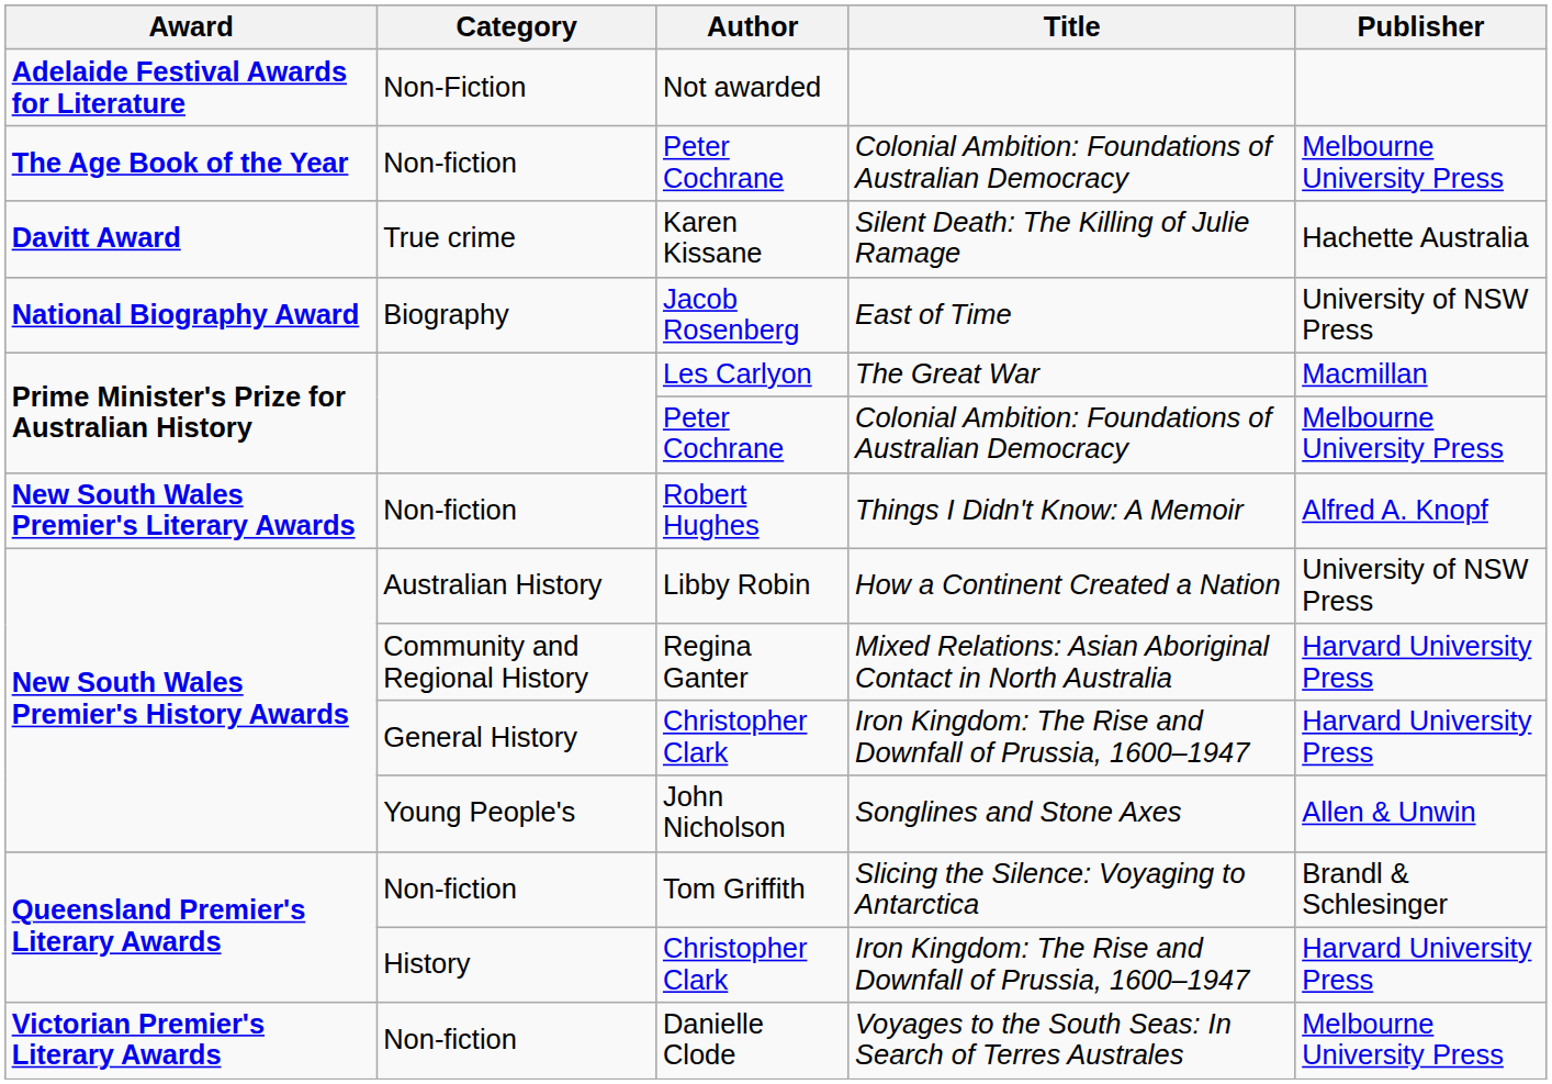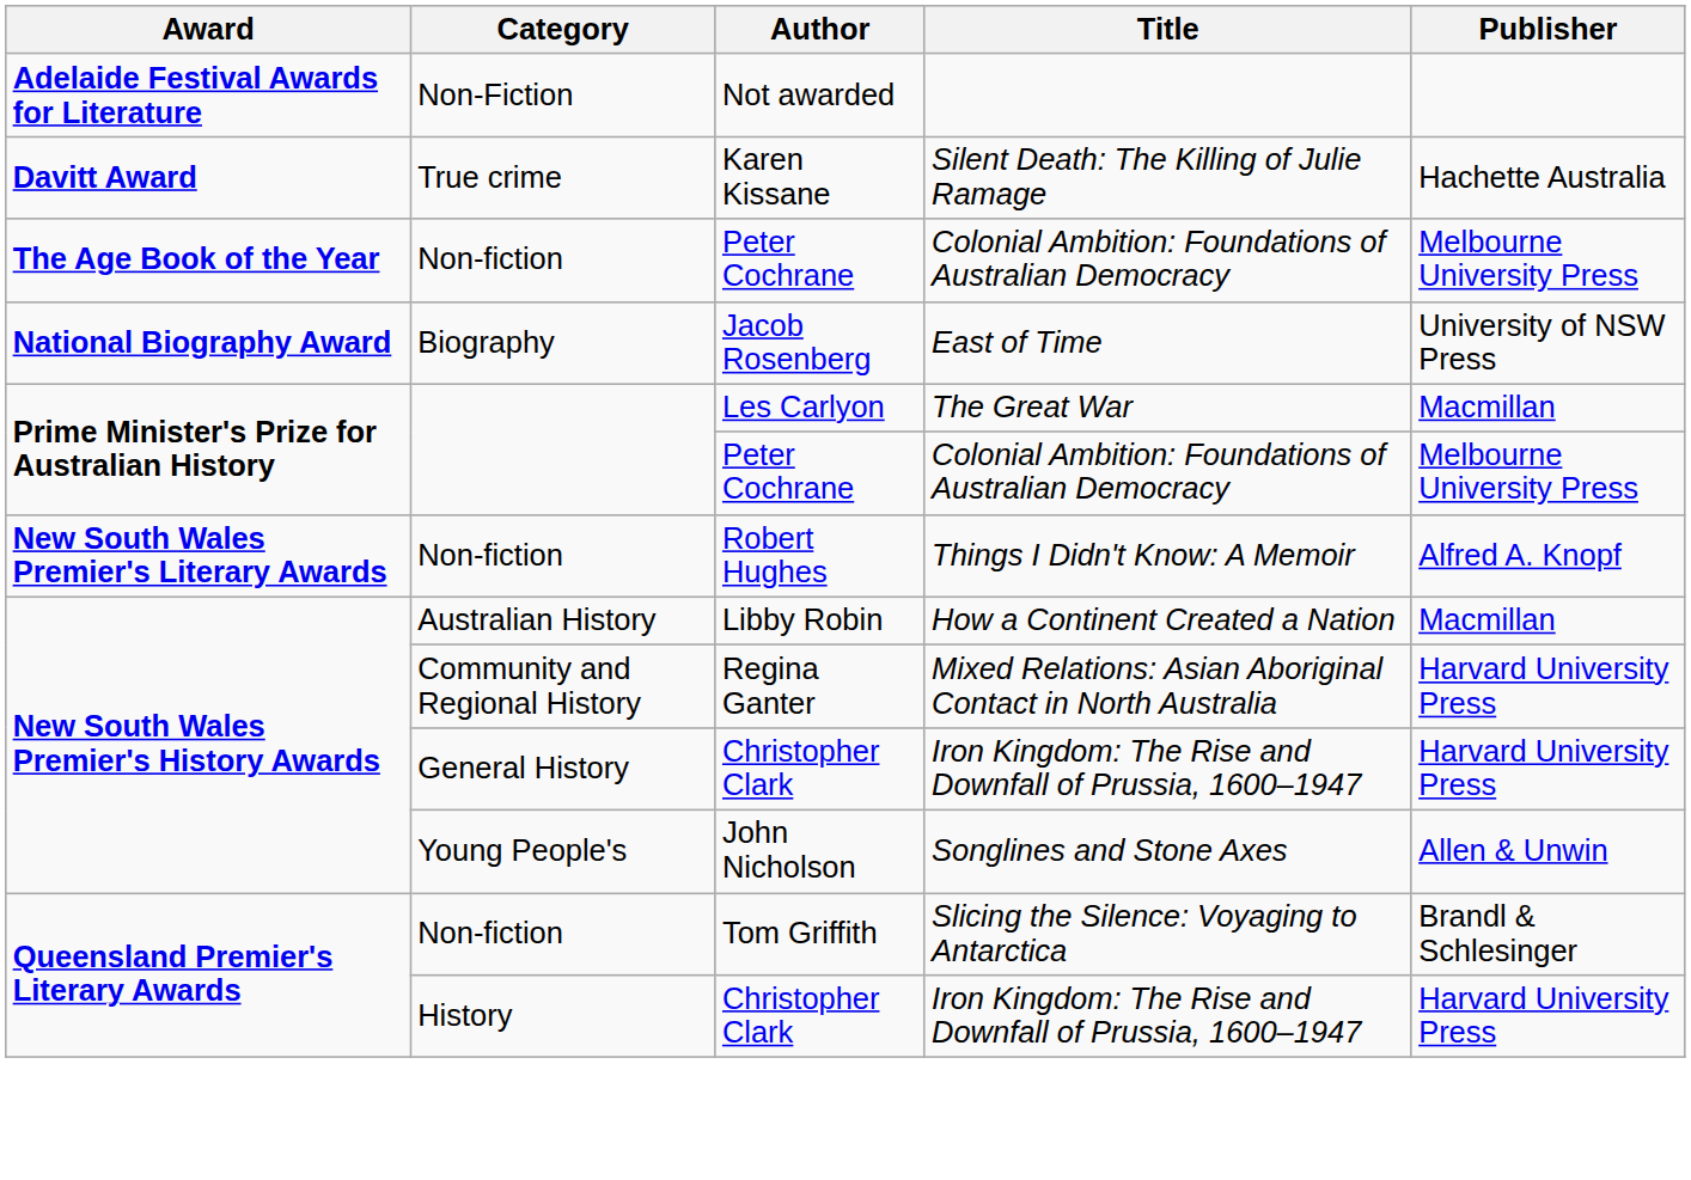 <table class="wikitable" width=100%>
 <tr>
 <th>Award</th>
 <th>Category</th>
 <th>Author</th>
 <th>Title</th>
 <th>Publisher</th>
 </tr>
 <tr>
 <td><strong><a href='#'>Adelaide Festival Awards for Literature</a></strong></td>
 <td>Non-Fiction</td>
 <td>Not awarded</td>
 <td></td>
 </tr>
 <tr>
+<td><strong><a href='#'>Davitt Award</a></strong></td>
+<td>True crime</td>
+<td>Karen Kissane</td>
+<td><em>Silent Death: The Killing of Julie Ramage</em></td>
+<td>Hachette Australia</td>
+</tr>
+<tr>
 <td><strong><a href='#'>The Age Book of the Year</a></strong></td>
 <td>Non-fiction</td>
 <td><a href='#'>Peter Cochrane</a></td>
 <td><em>Colonial Ambition: Foundations of Australian Democracy</em></td>
 <td><a href='#'>Melbourne University Press</a></td>
-</tr>
-<tr>
-<td><strong><a href='#'>Davitt Award</a></strong></td>
-<td>True crime</td>
-<td>Karen Kissane</td>
-<td><em>Silent Death: The Killing of Julie Ramage</em></td>
-<td>Hachette Australia</td>
 </tr>
 <tr>
 <td><strong><a href='#'>National Biography Award</a></strong></td>
 <td>Biography</td>
 <td><a href='#'>Jacob Rosenberg</a></td>
 <td><em>East of Time</em></td>
 <td>University of NSW Press</td>
 </tr>
 <tr>
 <td rowspan=2><strong>Prime Minister's Prize for Australian History</strong></td>
 <td rowspan=2></td>
 <td><a href='#'>Les Carlyon</a></td>
 <td><em>The Great War</em></td>
 <td><a href='#'>Macmillan</a></td>
 </tr>
 <tr>
 <td><a href='#'>Peter Cochrane</a></td>
 <td><em>Colonial Ambition: Foundations of Australian Democracy</em></td>
 <td><a href='#'>Melbourne University Press</a></td>
 </tr>
 <tr>
 <td><strong><a href='#'>New South Wales Premier's Literary Awards</a></strong></td>
 <td>Non-fiction</td>
 <td><a href='#'>Robert Hughes</a></td>
 <td><em>Things I Didn't Know: A Memoir</em></td>
 <td><a href='#'>Alfred A. Knopf</a></td>
 </tr>
 <tr>
 <td rowspan=4><strong><a href='#'>New South Wales Premier's History Awards</a></strong></td>
 <td>Australian History</td>
 <td>Libby Robin</td>
 <td><em>How a Continent Created a Nation</em></td>
-<td>University of NSW Press</td>
+<td><a href='#'>Macmillan</a></td>
 </tr>
 <tr>
 <td>Community and Regional History</td>
 <td>Regina Ganter</td>
 <td><em>Mixed Relations: Asian Aboriginal Contact in North Australia</em></td>
 <td><a href='#'>Harvard University Press</a></td>
 </tr>
 <tr>
 <td>General History</td>
 <td><a href='#'>Christopher Clark</a></td>
 <td><em>Iron Kingdom: The Rise and Downfall of Prussia, 1600–1947</em></td>
 <td><a href='#'>Harvard University Press</a></td>
 </tr>
 <tr>
 <td>Young People's</td>
 <td>John Nicholson</td>
 <td><em>Songlines and Stone Axes</em></td>
 <td><a href='#'>Allen & Unwin</a></td>
 </tr>
 <tr>
 <td rowspan=2><strong><a href='#'>Queensland Premier's Literary Awards</a></strong></td>
 <td>Non-fiction</td>
 <td>Tom Griffith</td>
 <td><em>Slicing the Silence: Voyaging to Antarctica</em></td>
 <td>Brandl & Schlesinger</td>
 </tr>
 <tr>
 <td>History</td>
 <td><a href='#'>Christopher Clark</a></td>
 <td><em>Iron Kingdom: The Rise and Downfall of Prussia, 1600–1947</em></td>
 <td><a href='#'>Harvard University Press</a></td>
 </tr>
-<tr>
-<td><strong><a href='#'>Victorian Premier's Literary Awards</a></strong></td>
-<td>Non-fiction</td>
-<td>Danielle Clode</td>
-<td><em>Voyages to the South Seas: In Search of Terres Australes</em></td>
-<td><a href='#'>Melbourne University Press</a></td>
-</tr>
 </table>
